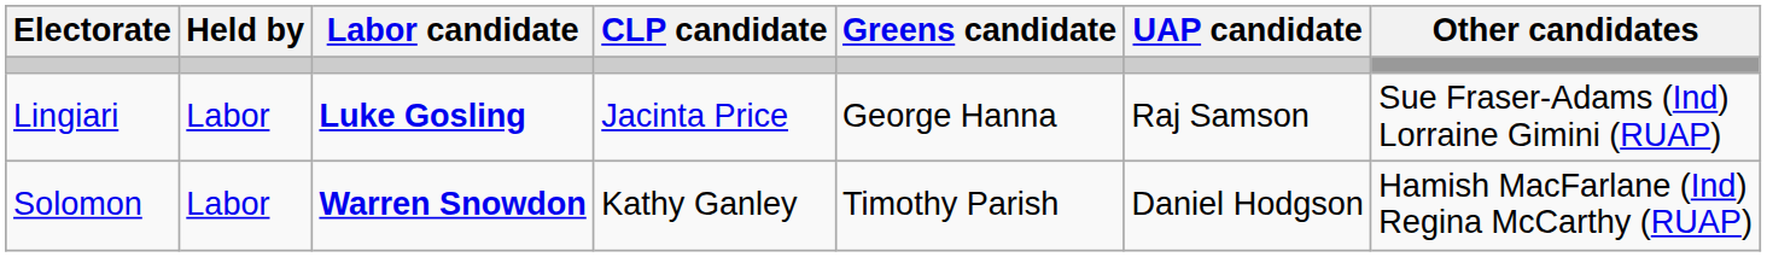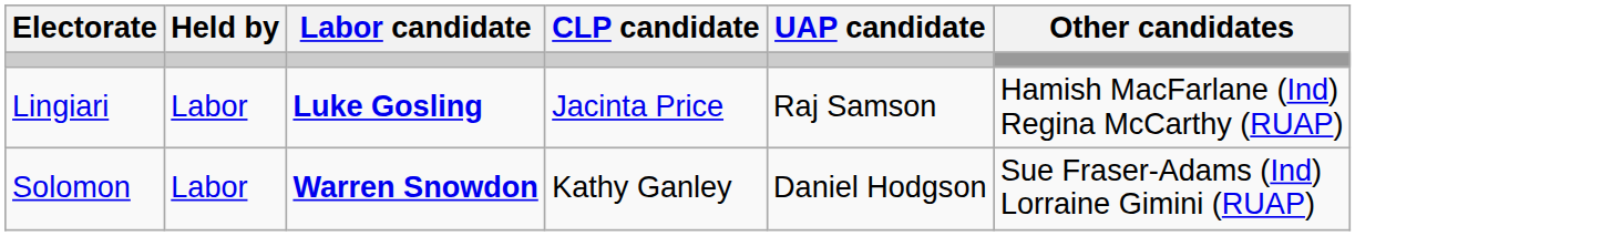 <table class="wikitable">
 <tr>
 <th>Electorate</th>
 <th>Held by</th>
 <th><a href='#'>Labor</a> candidate</th>
 <th><a href='#'>CLP</a> candidate</th>
-<th><a href='#'>Greens</a> candidate</th>
 <th><a href='#'>UAP</a> candidate</th>
 <th>Other candidates</th>
 </tr>
 <tr style="background:#ccc;">
-<td></td>
 <td></td>
 <td></td>
 <td></td>
 <td></td>
 <td></td>
 <td style="background:#999;"></td>
 </tr>
 <tr>
 <td><a href='#'>Lingiari</a></td>
 <td><a href='#'>Labor</a></td>
 <td><strong><a href='#'>Luke Gosling</a></strong></td>
 <td><a href='#'>Jacinta Price</a></td>
-<td>George Hanna</td>
 <td>Raj Samson</td>
-<td>Sue Fraser-Adams (<a href='#'>Ind</a>)<br>Lorraine Gimini (<a href='#'>RUAP</a>)</td>
+<td>Hamish MacFarlane (<a href='#'>Ind</a>)<br>Regina McCarthy (<a href='#'>RUAP</a>)</td>
 </tr>
 <tr>
 <td><a href='#'>Solomon</a></td>
 <td><a href='#'>Labor</a></td>
 <td><strong><a href='#'>Warren Snowdon</a></strong></td>
 <td>Kathy Ganley</td>
-<td>Timothy Parish</td>
 <td>Daniel Hodgson</td>
-<td>Hamish MacFarlane (<a href='#'>Ind</a>)<br>Regina McCarthy (<a href='#'>RUAP</a>)</td>
+<td>Sue Fraser-Adams (<a href='#'>Ind</a>)<br>Lorraine Gimini (<a href='#'>RUAP</a>)</td>
 </tr>
 </table>
